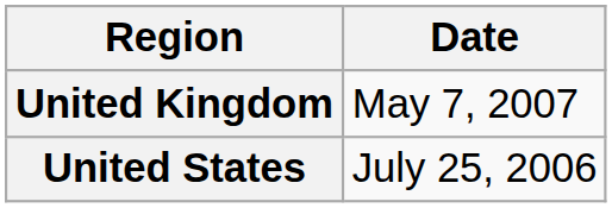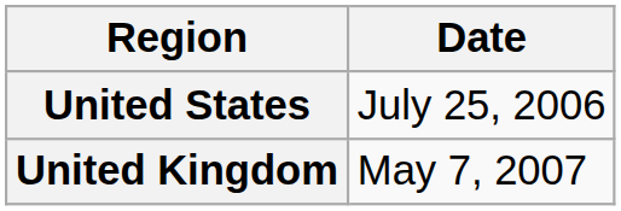 <table class="wikitable plainrowheaders">
 <tr>
 <th>Region</th>
 <th>Date</th>
 </tr>
 <tr>
+<th scope="row">United States</th>
+<td>July 25, 2006</td>
+</tr>
+<tr>
 <th scope="row">United Kingdom</th>
 <td>May 7, 2007</td>
 </tr>
-<tr>
-<th scope="row">United States</th>
-<td>July 25, 2006</td>
-</tr>
 </table>
